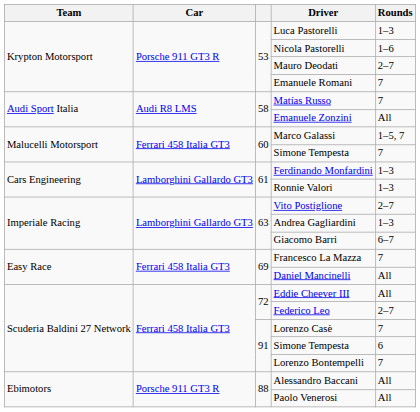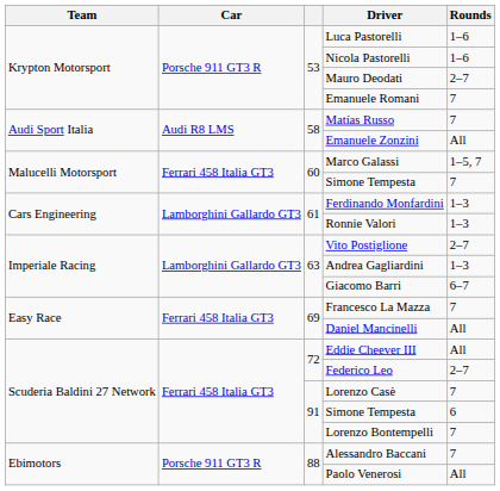 <table class="wikitable" style="font-size: 85%;">
 <tr>
 <th>Team</th>
 <th>Car</th>
 <th></th>
 <th>Driver</th>
 <th>Rounds</th>
 </tr>
 <tr>
 <td rowspan=4> Krypton Motorsport</td>
 <td rowspan=4><a href='#'>Porsche 911 GT3 R</a></td>
 <td rowspan=4>53</td>
 <td> Luca Pastorelli</td>
-<td>1–3</td>
+<td>1–6</td>
 </tr>
 <tr>
 <td> Nicola Pastorelli</td>
 <td>1–6</td>
 </tr>
 <tr>
 <td> Mauro Deodati</td>
 <td>2–7</td>
 </tr>
 <tr>
 <td> Emanuele Romani</td>
 <td>7</td>
 </tr>
 <tr>
 <td rowspan=2> <a href='#'>Audi Sport</a> Italia</td>
 <td rowspan=2><a href='#'>Audi R8 LMS</a></td>
 <td rowspan=2>58</td>
 <td> <a href='#'>Matías Russo</a></td>
 <td>7</td>
 </tr>
 <tr>
 <td> <a href='#'>Emanuele Zonzini</a></td>
 <td>All</td>
 </tr>
 <tr>
 <td rowspan=2> Malucelli Motorsport</td>
 <td rowspan=2><a href='#'>Ferrari 458 Italia GT3</a></td>
 <td rowspan=2>60</td>
 <td> Marco Galassi</td>
 <td>1–5, 7</td>
 </tr>
 <tr>
 <td> Simone Tempesta</td>
 <td>7</td>
 </tr>
 <tr>
 <td rowspan=2> Cars Engineering</td>
 <td rowspan=2><a href='#'>Lamborghini Gallardo GT3</a></td>
 <td rowspan=2>61</td>
 <td> <a href='#'>Ferdinando Monfardini</a></td>
 <td>1–3</td>
 </tr>
 <tr>
 <td> Ronnie Valori</td>
 <td>1–3</td>
 </tr>
 <tr>
 <td rowspan=3> Imperiale Racing</td>
 <td rowspan=3><a href='#'>Lamborghini Gallardo GT3</a></td>
 <td rowspan=3>63</td>
 <td> <a href='#'>Vito Postiglione</a></td>
 <td>2–7</td>
 </tr>
 <tr>
 <td> Andrea Gagliardini</td>
 <td>1–3</td>
 </tr>
 <tr>
 <td> Giacomo Barri</td>
 <td>6–7</td>
 </tr>
 <tr>
 <td rowspan=2> Easy Race</td>
 <td rowspan=2><a href='#'>Ferrari 458 Italia GT3</a></td>
 <td rowspan=2>69</td>
 <td> Francesco La Mazza</td>
 <td>7</td>
 </tr>
 <tr>
 <td> <a href='#'>Daniel Mancinelli</a></td>
 <td>All</td>
 </tr>
 <tr>
 <td rowspan=5> Scuderia Baldini 27 Network</td>
 <td rowspan=5><a href='#'>Ferrari 458 Italia GT3</a></td>
 <td rowspan=2>72</td>
 <td> <a href='#'>Eddie Cheever III</a></td>
 <td>All</td>
 </tr>
 <tr>
 <td> <a href='#'>Federico Leo</a></td>
 <td>2–7</td>
 </tr>
 <tr>
 <td rowspan=3>91</td>
 <td> Lorenzo Casè</td>
 <td>7</td>
 </tr>
 <tr>
 <td> Simone Tempesta</td>
 <td>6</td>
 </tr>
 <tr>
 <td> Lorenzo Bontempelli</td>
 <td>7</td>
 </tr>
 <tr>
 <td rowspan=2> Ebimotors</td>
 <td rowspan=2><a href='#'>Porsche 911 GT3 R</a></td>
 <td rowspan=2>88</td>
 <td> Alessandro Baccani</td>
-<td>All</td>
+<td>7</td>
 </tr>
 <tr>
 <td> Paolo Venerosi</td>
 <td>All</td>
 </tr>
 </table>
